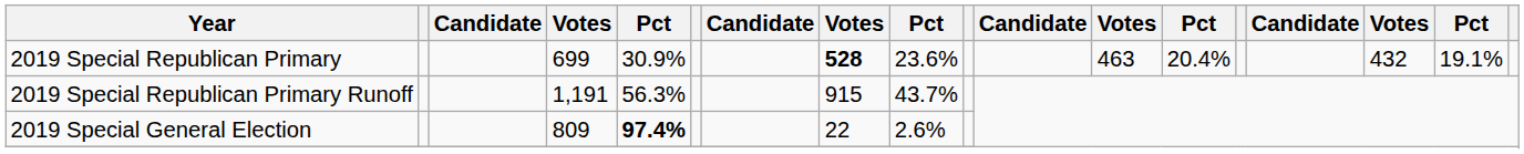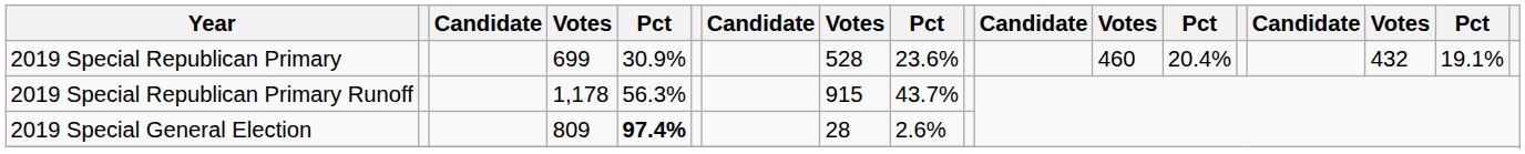 <table class="wikitable" style="margin:0.5em ; font-size:95%">
 <tr>
 <th>Year</th>
 <th></th>
 <th>Candidate</th>
 <th>Votes</th>
 <th>Pct</th>
 <th></th>
 <th>Candidate</th>
 <th>Votes</th>
 <th>Pct</th>
 <th></th>
 <th>Candidate</th>
 <th>Votes</th>
 <th>Pct</th>
 <th></th>
 <th>Candidate</th>
 <th>Votes</th>
 <th>Pct</th>
 <th></th>
 </tr>
 <tr>
 <td>2019 Special Republican Primary</td>
 <td></td>
 <td></td>
 <td>699</td>
 <td>30.9%</td>
 <td></td>
 <td></td>
-<td><strong>528</strong></td>
+<td>528</td>
 <td>23.6%</td>
 <td></td>
 <td></td>
-<td>463</td>
+<td>460</td>
 <td>20.4%</td>
 <td></td>
 <td></td>
 <td>432</td>
 <td>19.1%</td>
 <td></td>
 </tr>
 <tr>
 <td>2019 Special Republican Primary Runoff</td>
 <td></td>
 <td></td>
-<td>1,191</td>
+<td>1,178</td>
 <td>56.3%</td>
 <td></td>
 <td></td>
 <td>915</td>
 <td>43.7%</td>
 <td></td>
 </tr>
 <tr>
 <td>2019 Special General Election</td>
 <td></td>
 <td></td>
 <td>809</td>
 <td><strong>97.4%</strong></td>
 <td></td>
 <td></td>
-<td>22</td>
+<td>28</td>
 <td>2.6%</td>
 <td></td>
 </tr>
 <tr>
 </tr>
 </table>
